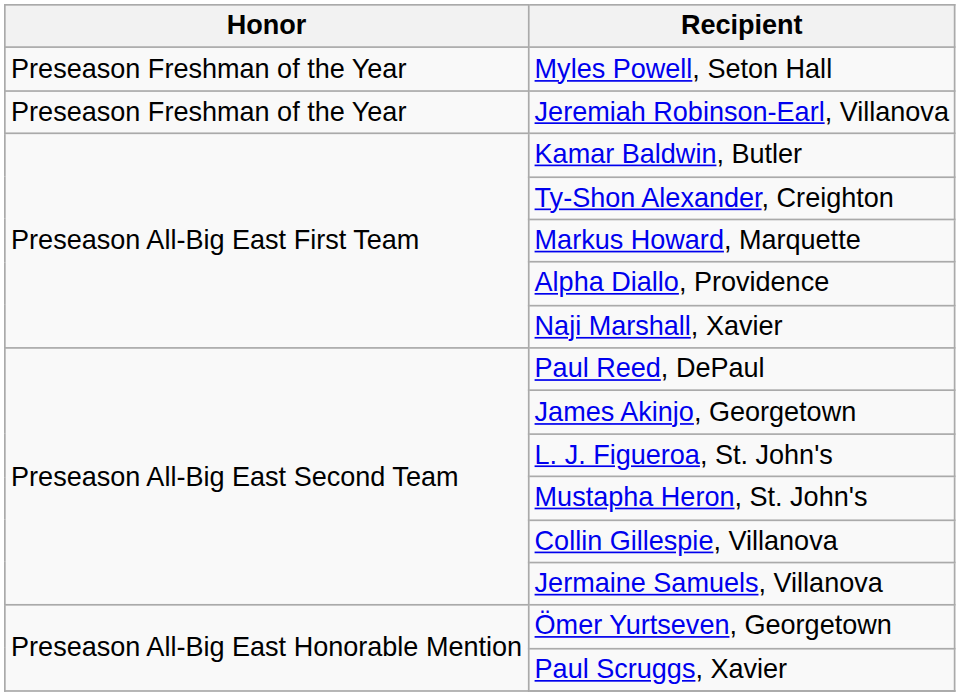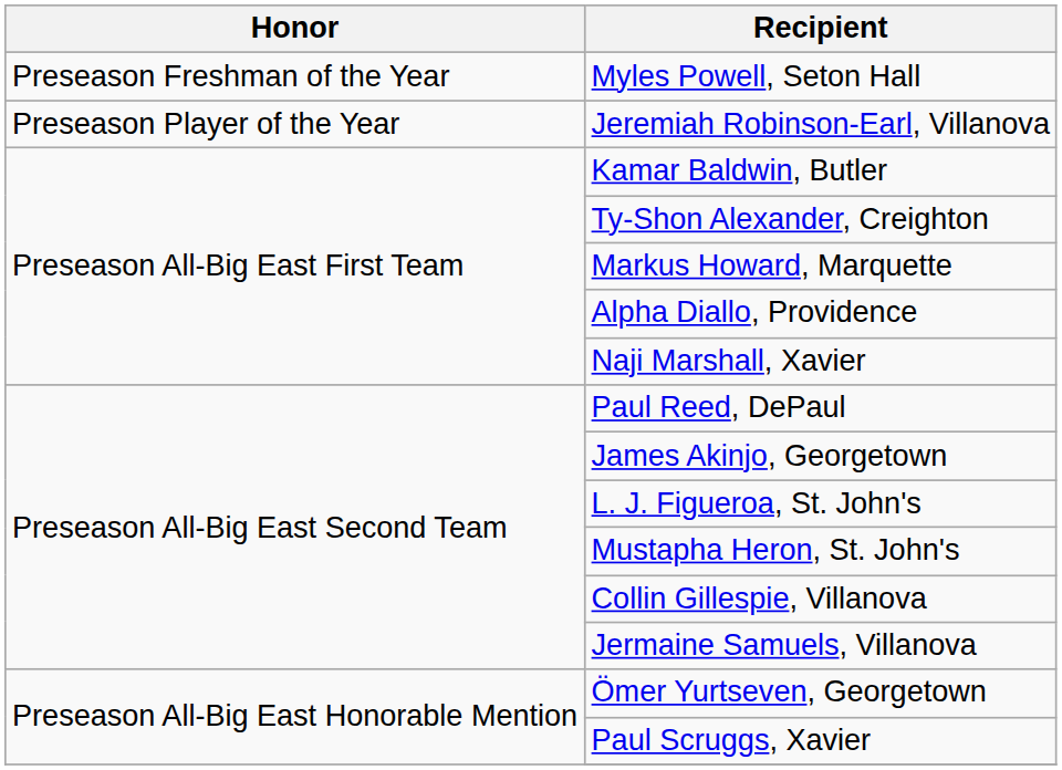 <table class="wikitable" border="1">
 <tr>
 <th>Honor</th>
 <th>Recipient</th>
 </tr>
 <tr>
 <td>Preseason Freshman of the Year</td>
 <td><a href='#'>Myles Powell</a>, Seton Hall</td>
 </tr>
 <tr>
-<td>Preseason Freshman of the Year</td>
+<td>Preseason Player of the Year</td>
 <td><a href='#'>Jeremiah Robinson-Earl</a>, Villanova</td>
 </tr>
 <tr>
 <td rowspan=5 valign=middle>Preseason All-Big East First Team</td>
 <td><a href='#'>Kamar Baldwin</a>, Butler</td>
 </tr>
 <tr>
 <td><a href='#'>Ty-Shon Alexander</a>, Creighton</td>
 </tr>
 <tr>
 <td><a href='#'>Markus Howard</a>, Marquette</td>
 </tr>
 <tr>
 <td><a href='#'>Alpha Diallo</a>, Providence</td>
 </tr>
 <tr>
 <td><a href='#'>Naji Marshall</a>, Xavier</td>
 </tr>
 <tr>
 <td rowspan=6 valign=middle>Preseason All-Big East Second Team</td>
 <td><a href='#'>Paul Reed</a>, DePaul</td>
 </tr>
 <tr>
 <td><a href='#'>James Akinjo</a>, Georgetown</td>
 </tr>
 <tr>
 <td><a href='#'>L. J. Figueroa</a>, St. John's</td>
 </tr>
 <tr>
 <td><a href='#'>Mustapha Heron</a>, St. John's</td>
 </tr>
 <tr>
 <td><a href='#'>Collin Gillespie</a>, Villanova</td>
 </tr>
 <tr>
 <td><a href='#'>Jermaine Samuels</a>, Villanova</td>
 </tr>
 <tr>
 <td rowspan=3 valign=middle>Preseason All-Big East Honorable Mention</td>
 <td><a href='#'>Ömer Yurtseven</a>, Georgetown</td>
 </tr>
 <tr>
 <td><a href='#'>Paul Scruggs</a>, Xavier</td>
 </tr>
 <tr>
 </tr>
 </table>
